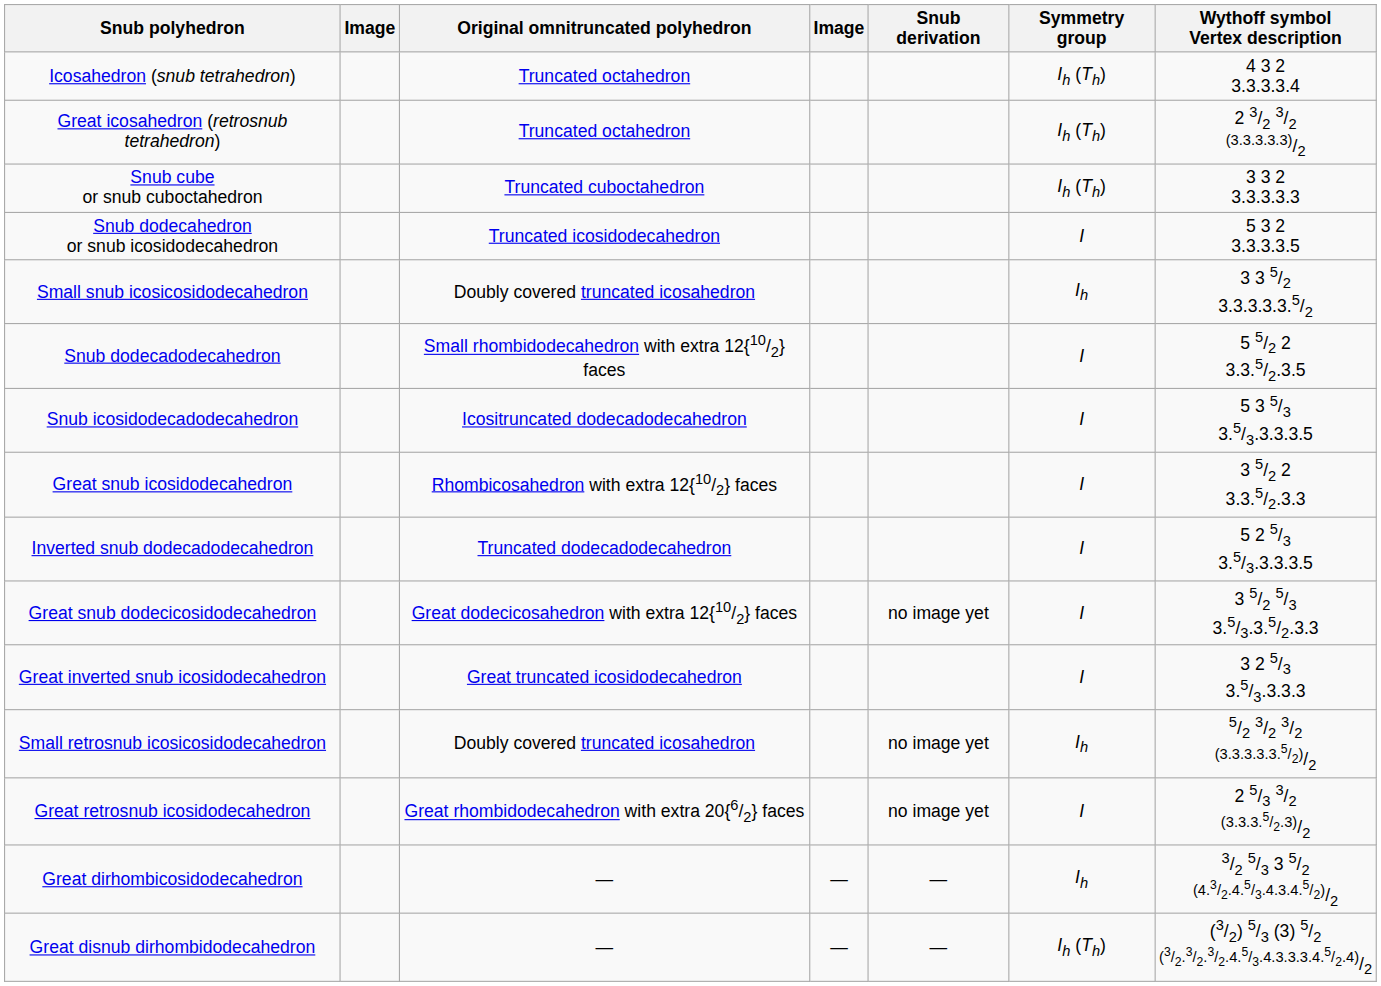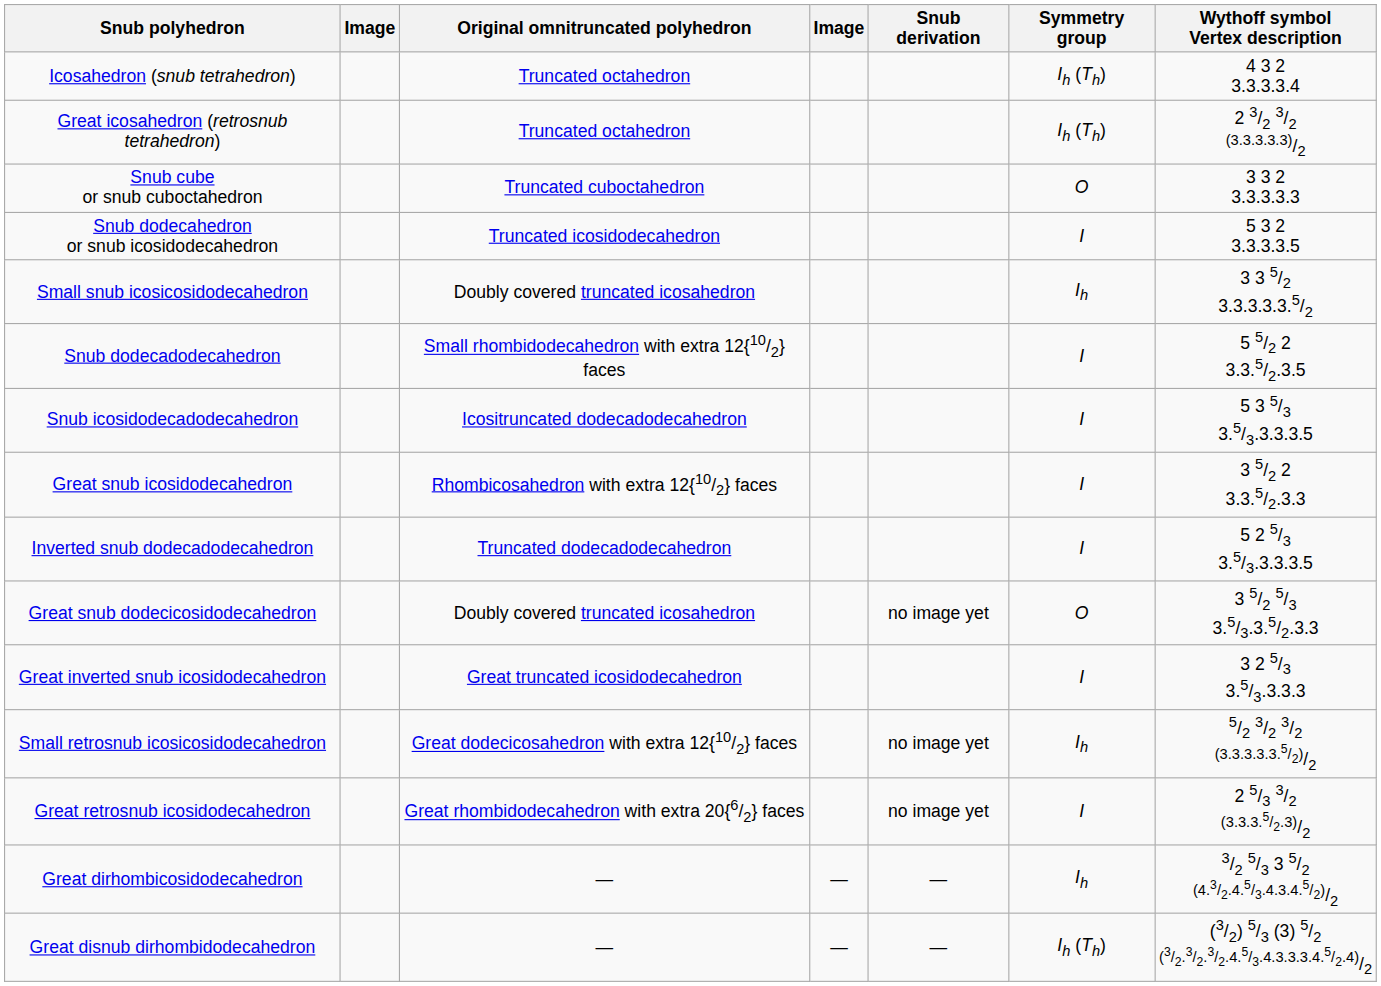 <table class="wikitable">
 <tr>
 <th>Snub polyhedron</th>
 <th>Image</th>
 <th>Original omnitruncated polyhedron</th>
 <th>Image</th>
 <th>Snub derivation</th>
 <th>Symmetry group</th>
 <th>Wythoff symbol<br>Vertex description</th>
 </tr>
 <tr align=center>
 <td><a href='#'>Icosahedron</a> (<em>snub tetrahedron</em>)</td>
 <td></td>
 <td><a href='#'>Truncated octahedron</a></td>
 <td></td>
 <td></td>
 <td><em>I<sub>h</sub></em> (<em>T<sub>h</sub></em>)</td>
 <td> 4 3 2<br>3.3.3.3.4</td>
 </tr>
 <tr align=center>
 <td><a href='#'>Great icosahedron</a> (<em>retrosnub tetrahedron</em>)</td>
 <td></td>
 <td><a href='#'>Truncated octahedron</a></td>
 <td></td>
 <td></td>
 <td><em>I<sub>h</sub></em> (<em>T<sub>h</sub></em>)</td>
 <td> 2 <sup>3</sup>/<sub>2</sub> <sup>3</sup>/<sub>2</sub><br><sup>(3.3.3.3.3)</sup>/<sub>2</sub></td>
 </tr>
 <tr align=center>
 <td><a href='#'>Snub cube</a><br>or snub cuboctahedron</td>
 <td></td>
 <td><a href='#'>Truncated cuboctahedron</a></td>
 <td></td>
 <td></td>
-<td><em>I<sub>h</sub></em> (<em>T<sub>h</sub></em>)</td>
+<td><em>O</em></td>
 <td> 3 3 2<br>3.3.3.3.3</td>
 </tr>
 <tr align=center>
 <td><a href='#'>Snub dodecahedron</a><br>or snub icosidodecahedron</td>
 <td></td>
 <td><a href='#'>Truncated icosidodecahedron</a></td>
 <td></td>
 <td></td>
 <td><em>I</em></td>
 <td> 5 3 2<br>3.3.3.3.5</td>
 </tr>
 <tr align=center>
 <td><a href='#'>Small snub icosicosidodecahedron</a></td>
 <td></td>
 <td>Doubly covered <a href='#'>truncated icosahedron</a></td>
 <td></td>
 <td></td>
 <td><em>I<sub>h</sub></em></td>
 <td> 3 3 <sup>5</sup>/<sub>2</sub><br>3.3.3.3.3.<sup>5</sup>/<sub>2</sub></td>
 </tr>
 <tr align=center>
 <td><a href='#'>Snub dodecadodecahedron</a></td>
 <td></td>
 <td><a href='#'>Small rhombidodecahedron</a> with extra 12{<sup>10</sup>/<sub>2</sub>} faces</td>
 <td></td>
 <td></td>
 <td><em>I</em></td>
 <td> 5 <sup>5</sup>/<sub>2</sub> 2<br>3.3.<sup>5</sup>/<sub>2</sub>.3.5</td>
 </tr>
 <tr align=center>
 <td><a href='#'>Snub icosidodecadodecahedron</a></td>
 <td></td>
 <td><a href='#'>Icositruncated dodecadodecahedron</a></td>
 <td></td>
 <td></td>
 <td><em>I</em></td>
 <td> 5 3 <sup>5</sup>/<sub>3</sub><br>3.<sup>5</sup>/<sub>3</sub>.3.3.3.5</td>
 </tr>
 <tr align=center>
 <td><a href='#'>Great snub icosidodecahedron</a></td>
 <td></td>
 <td><a href='#'>Rhombicosahedron</a> with extra 12{<sup>10</sup>/<sub>2</sub>} faces</td>
 <td></td>
 <td></td>
 <td><em>I</em></td>
 <td> 3 <sup>5</sup>/<sub>2</sub> 2<br>3.3.<sup>5</sup>/<sub>2</sub>.3.3</td>
 </tr>
 <tr align=center>
 <td><a href='#'>Inverted snub dodecadodecahedron</a></td>
 <td></td>
 <td><a href='#'>Truncated dodecadodecahedron</a></td>
 <td></td>
 <td></td>
 <td><em>I</em></td>
 <td> 5 2 <sup>5</sup>/<sub>3</sub><br>3.<sup>5</sup>/<sub>3</sub>.3.3.3.5</td>
 </tr>
 <tr align=center>
 <td><a href='#'>Great snub dodecicosidodecahedron</a></td>
 <td></td>
-<td><a href='#'>Great dodecicosahedron</a> with extra 12{<sup>10</sup>/<sub>2</sub>} faces</td>
+<td>Doubly covered <a href='#'>truncated icosahedron</a></td>
 <td></td>
 <td>no image yet</td>
-<td><em>I</em></td>
+<td><em>O</em></td>
 <td> 3 <sup>5</sup>/<sub>2</sub> <sup>5</sup>/<sub>3</sub><br>3.<sup>5</sup>/<sub>3</sub>.3.<sup>5</sup>/<sub>2</sub>.3.3</td>
 </tr>
 <tr align=center>
 <td><a href='#'>Great inverted snub icosidodecahedron</a></td>
 <td></td>
 <td><a href='#'>Great truncated icosidodecahedron</a></td>
 <td></td>
 <td></td>
 <td><em>I</em></td>
 <td> 3 2 <sup>5</sup>/<sub>3</sub><br>3.<sup>5</sup>/<sub>3</sub>.3.3.3</td>
 </tr>
 <tr align=center>
 <td><a href='#'>Small retrosnub icosicosidodecahedron</a></td>
 <td></td>
-<td>Doubly covered <a href='#'>truncated icosahedron</a></td>
+<td><a href='#'>Great dodecicosahedron</a> with extra 12{<sup>10</sup>/<sub>2</sub>} faces</td>
 <td></td>
 <td>no image yet</td>
 <td><em>I<sub>h</sub></em></td>
 <td> <sup>5</sup>/<sub>2</sub> <sup>3</sup>/<sub>2</sub> <sup>3</sup>/<sub>2</sub><br><sup>(3.3.3.3.3.<sup>5</sup>/<sub>2</sub>)</sup>/<sub>2</sub></td>
 </tr>
 <tr align=center>
 <td><a href='#'>Great retrosnub icosidodecahedron</a></td>
 <td></td>
 <td><a href='#'>Great rhombidodecahedron</a> with extra 20{<sup>6</sup>/<sub>2</sub>} faces</td>
 <td></td>
 <td>no image yet</td>
 <td><em>I</em></td>
 <td> 2 <sup>5</sup>/<sub>3</sub> <sup>3</sup>/<sub>2</sub><br><sup>(3.3.3.<sup>5</sup>/<sub>2</sub>.3)</sup>/<sub>2</sub></td>
 </tr>
 <tr align=center>
 <td><a href='#'>Great dirhombicosidodecahedron</a></td>
 <td></td>
 <td>—</td>
 <td>—</td>
 <td>—</td>
 <td><em>I<sub>h</sub></em></td>
 <td> <sup>3</sup>/<sub>2</sub> <sup>5</sup>/<sub>3</sub> 3 <sup>5</sup>/<sub>2</sub><br><sup>(4.<sup>3</sup>/<sub>2</sub>.4.<sup>5</sup>/<sub>3</sub>.4.3.4.<sup>5</sup>/<sub>2</sub>)</sup>/<sub>2</sub></td>
 </tr>
 <tr align=center>
 <td><a href='#'>Great disnub dirhombidodecahedron</a></td>
 <td></td>
 <td>—</td>
 <td>—</td>
 <td>—</td>
 <td><em>I<sub>h</sub></em> (<em>T<sub>h</sub></em>)</td>
 <td> (<sup>3</sup>/<sub>2</sub>) <sup>5</sup>/<sub>3</sub> (3) <sup>5</sup>/<sub>2</sub><br><sup>(<sup>3</sup>/<sub>2</sub>.<sup>3</sup>/<sub>2</sub>.<sup>3</sup>/<sub>2</sub>.4.<sup>5</sup>/<sub>3</sub>.4.3.3.3.4.<sup>5</sup>/<sub>2</sub>.4)</sup>/<sub>2</sub></td>
 </tr>
 </table>
